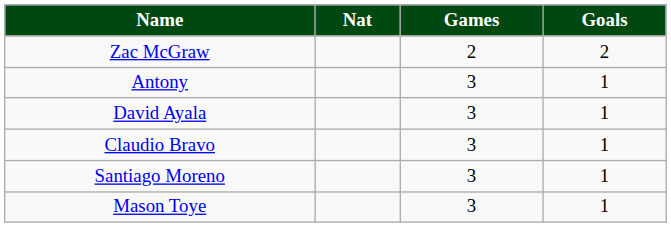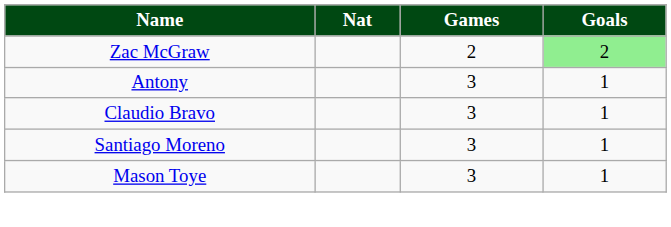 <table class="wikitable" style="text-align:center; font-size:90%; width:40%;">
 <tr>
 <th style="background:#004812; color:white; text-align:center;">Name</th>
 <th style="background:#004812; color:white; text-align:center;">Nat</th>
 <th style="background:#004812; color:white; text-align:center;">Games</th>
 <th style="background:#004812; color:white; text-align:center;">Goals</th>
 </tr>
 <tr>
 <td><a href='#'>Zac McGraw</a></td>
 <td></td>
 <td>2</td>
-<td>2</td>
+<td style="background: lightgreen;">2</td>
 </tr>
 <tr>
 <td><a href='#'>Antony</a></td>
-<td></td>
-<td>3</td>
-<td>1</td>
-</tr>
-<tr>
-<td><a href='#'>David Ayala</a></td>
 <td></td>
 <td>3</td>
 <td>1</td>
 </tr>
 <tr>
 <td><a href='#'>Claudio Bravo</a></td>
 <td></td>
 <td>3</td>
 <td>1</td>
 </tr>
 <tr>
 <td><a href='#'>Santiago Moreno</a></td>
 <td></td>
 <td>3</td>
 <td>1</td>
 </tr>
 <tr>
 <td><a href='#'>Mason Toye</a></td>
 <td></td>
 <td>3</td>
 <td>1</td>
 </tr>
 </table>
